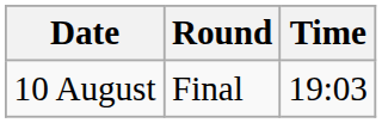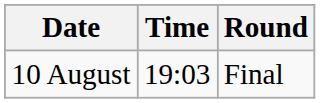 <table class="wikitable">
 <tr>
 <th>Date</th>
+<th>Time</th>
 <th>Round</th>
-<th>Time</th>
 </tr>
 <tr>
 <td>10 August</td>
+<td>19:03</td>
 <td>Final</td>
-<td>19:03</td>
 </tr>
 </table>
